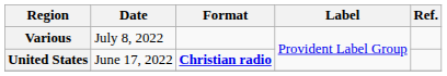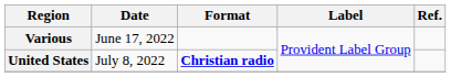 <table class="wikitable plainrowheaders">
 <tr>
 <th scope="col">Region</th>
 <th scope="col">Date</th>
 <th scope="col">Format</th>
 <th scope="col">Label</th>
 <th scope="col">Ref.</th>
 </tr>
 <tr>
 <th scope="row">Various</th>
-<td>July 8, 2022</td>
+<td>June 17, 2022</td>
 <td></td>
 <td rowspan="2"><a href='#'>Provident Label Group</a></td>
 <td></td>
 </tr>
 <tr>
 <th scope="row">United States</th>
-<td>June 17, 2022</td>
+<td>July 8, 2022</td>
 <td><strong><a href='#'>Christian radio</a></strong></td>
 <td></td>
 </tr>
 <tr>
 </tr>
 </table>
